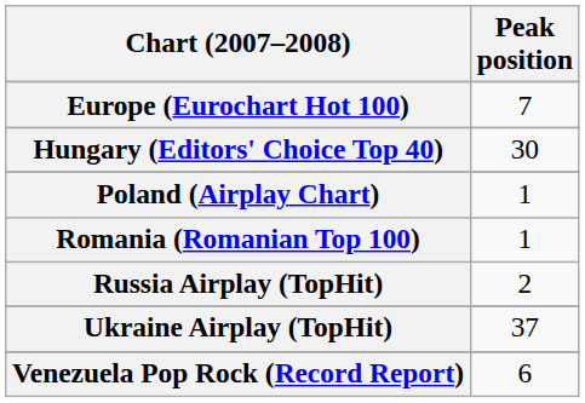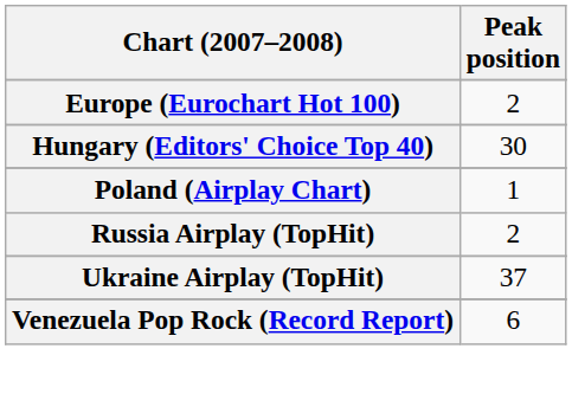 <table class="wikitable sortable plainrowheaders" style="text-align:center">
 <tr>
 <th>Chart (2007–2008)</th>
 <th>Peak<br>position</th>
 </tr>
 <tr>
 </tr>
 <tr>
 </tr>
 <tr>
 </tr>
 <tr>
 </tr>
 <tr>
 </tr>
 <tr>
 </tr>
 <tr>
 </tr>
 <tr>
 <th scope="row">Europe (<a href='#'>Eurochart Hot 100</a>)</th>
-<td style="text-align:center;">7</td>
+<td style="text-align:center;">2</td>
 </tr>
 <tr>
 </tr>
 <tr>
 </tr>
 <tr>
 </tr>
 <tr>
 </tr>
 <tr>
 <th scope="row">Hungary (<a href='#'>Editors' Choice Top 40</a>)</th>
 <td>30</td>
 </tr>
 <tr>
 </tr>
 <tr>
 </tr>
 <tr>
 </tr>
 <tr>
 </tr>
 <tr>
 </tr>
 <tr>
 <th scope="row">Poland (<a href='#'>Airplay Chart</a>)</th>
 <td style="text-align:center;">1</td>
 </tr>
 <tr>
-<th scope="row">Romania (<a href='#'>Romanian Top 100</a>)</th>
-<td>1</td>
-</tr>
-<tr>
 <th scope="row">Russia Airplay (TopHit)</th>
 <td>2</td>
 </tr>
 <tr>
 </tr>
 <tr>
 </tr>
 <tr>
 </tr>
 <tr>
 <th scope="row">Ukraine Airplay (TopHit)</th>
 <td>37</td>
 </tr>
 <tr>
 </tr>
 <tr>
 </tr>
 <tr>
 <th scope="row">Venezuela Pop Rock (<a href='#'>Record Report</a>)</th>
 <td align="center">6</td>
 </tr>
 </table>
